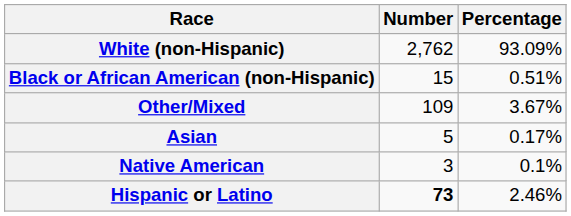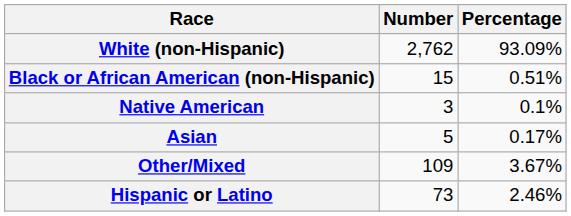 <table class="wikitable" style="text-align:right">
 <tr>
 <th scope="col">Race</th>
 <th scope="col">Number</th>
 <th scope="col">Percentage</th>
 </tr>
 <tr>
 <th scope="row"><a href='#'>White</a> (non-Hispanic)</th>
 <td>2,762</td>
 <td>93.09%</td>
 </tr>
 <tr>
 <th scope="row"><a href='#'>Black or African American</a> (non-Hispanic)</th>
 <td>15</td>
 <td>0.51%</td>
 </tr>
 <tr>
-<th scope="row"><a href='#'>Other/Mixed</a></th>
-<td>109</td>
-<td>3.67%</td>
+<th scope="row"><a href='#'>Native American</a></th>
+<td>3</td>
+<td>0.1%</td>
 </tr>
 <tr>
 <th scope="row"><a href='#'>Asian</a></th>
 <td>5</td>
 <td>0.17%</td>
 </tr>
 <tr>
-<th scope="row"><a href='#'>Native American</a></th>
-<td>3</td>
-<td>0.1%</td>
+<th scope="row"><a href='#'>Other/Mixed</a></th>
+<td>109</td>
+<td>3.67%</td>
 </tr>
 <tr>
 <th scope="row"><a href='#'>Hispanic</a> or <a href='#'>Latino</a></th>
-<td><strong>73</strong></td>
+<td>73</td>
 <td>2.46%</td>
 </tr>
 </table>
